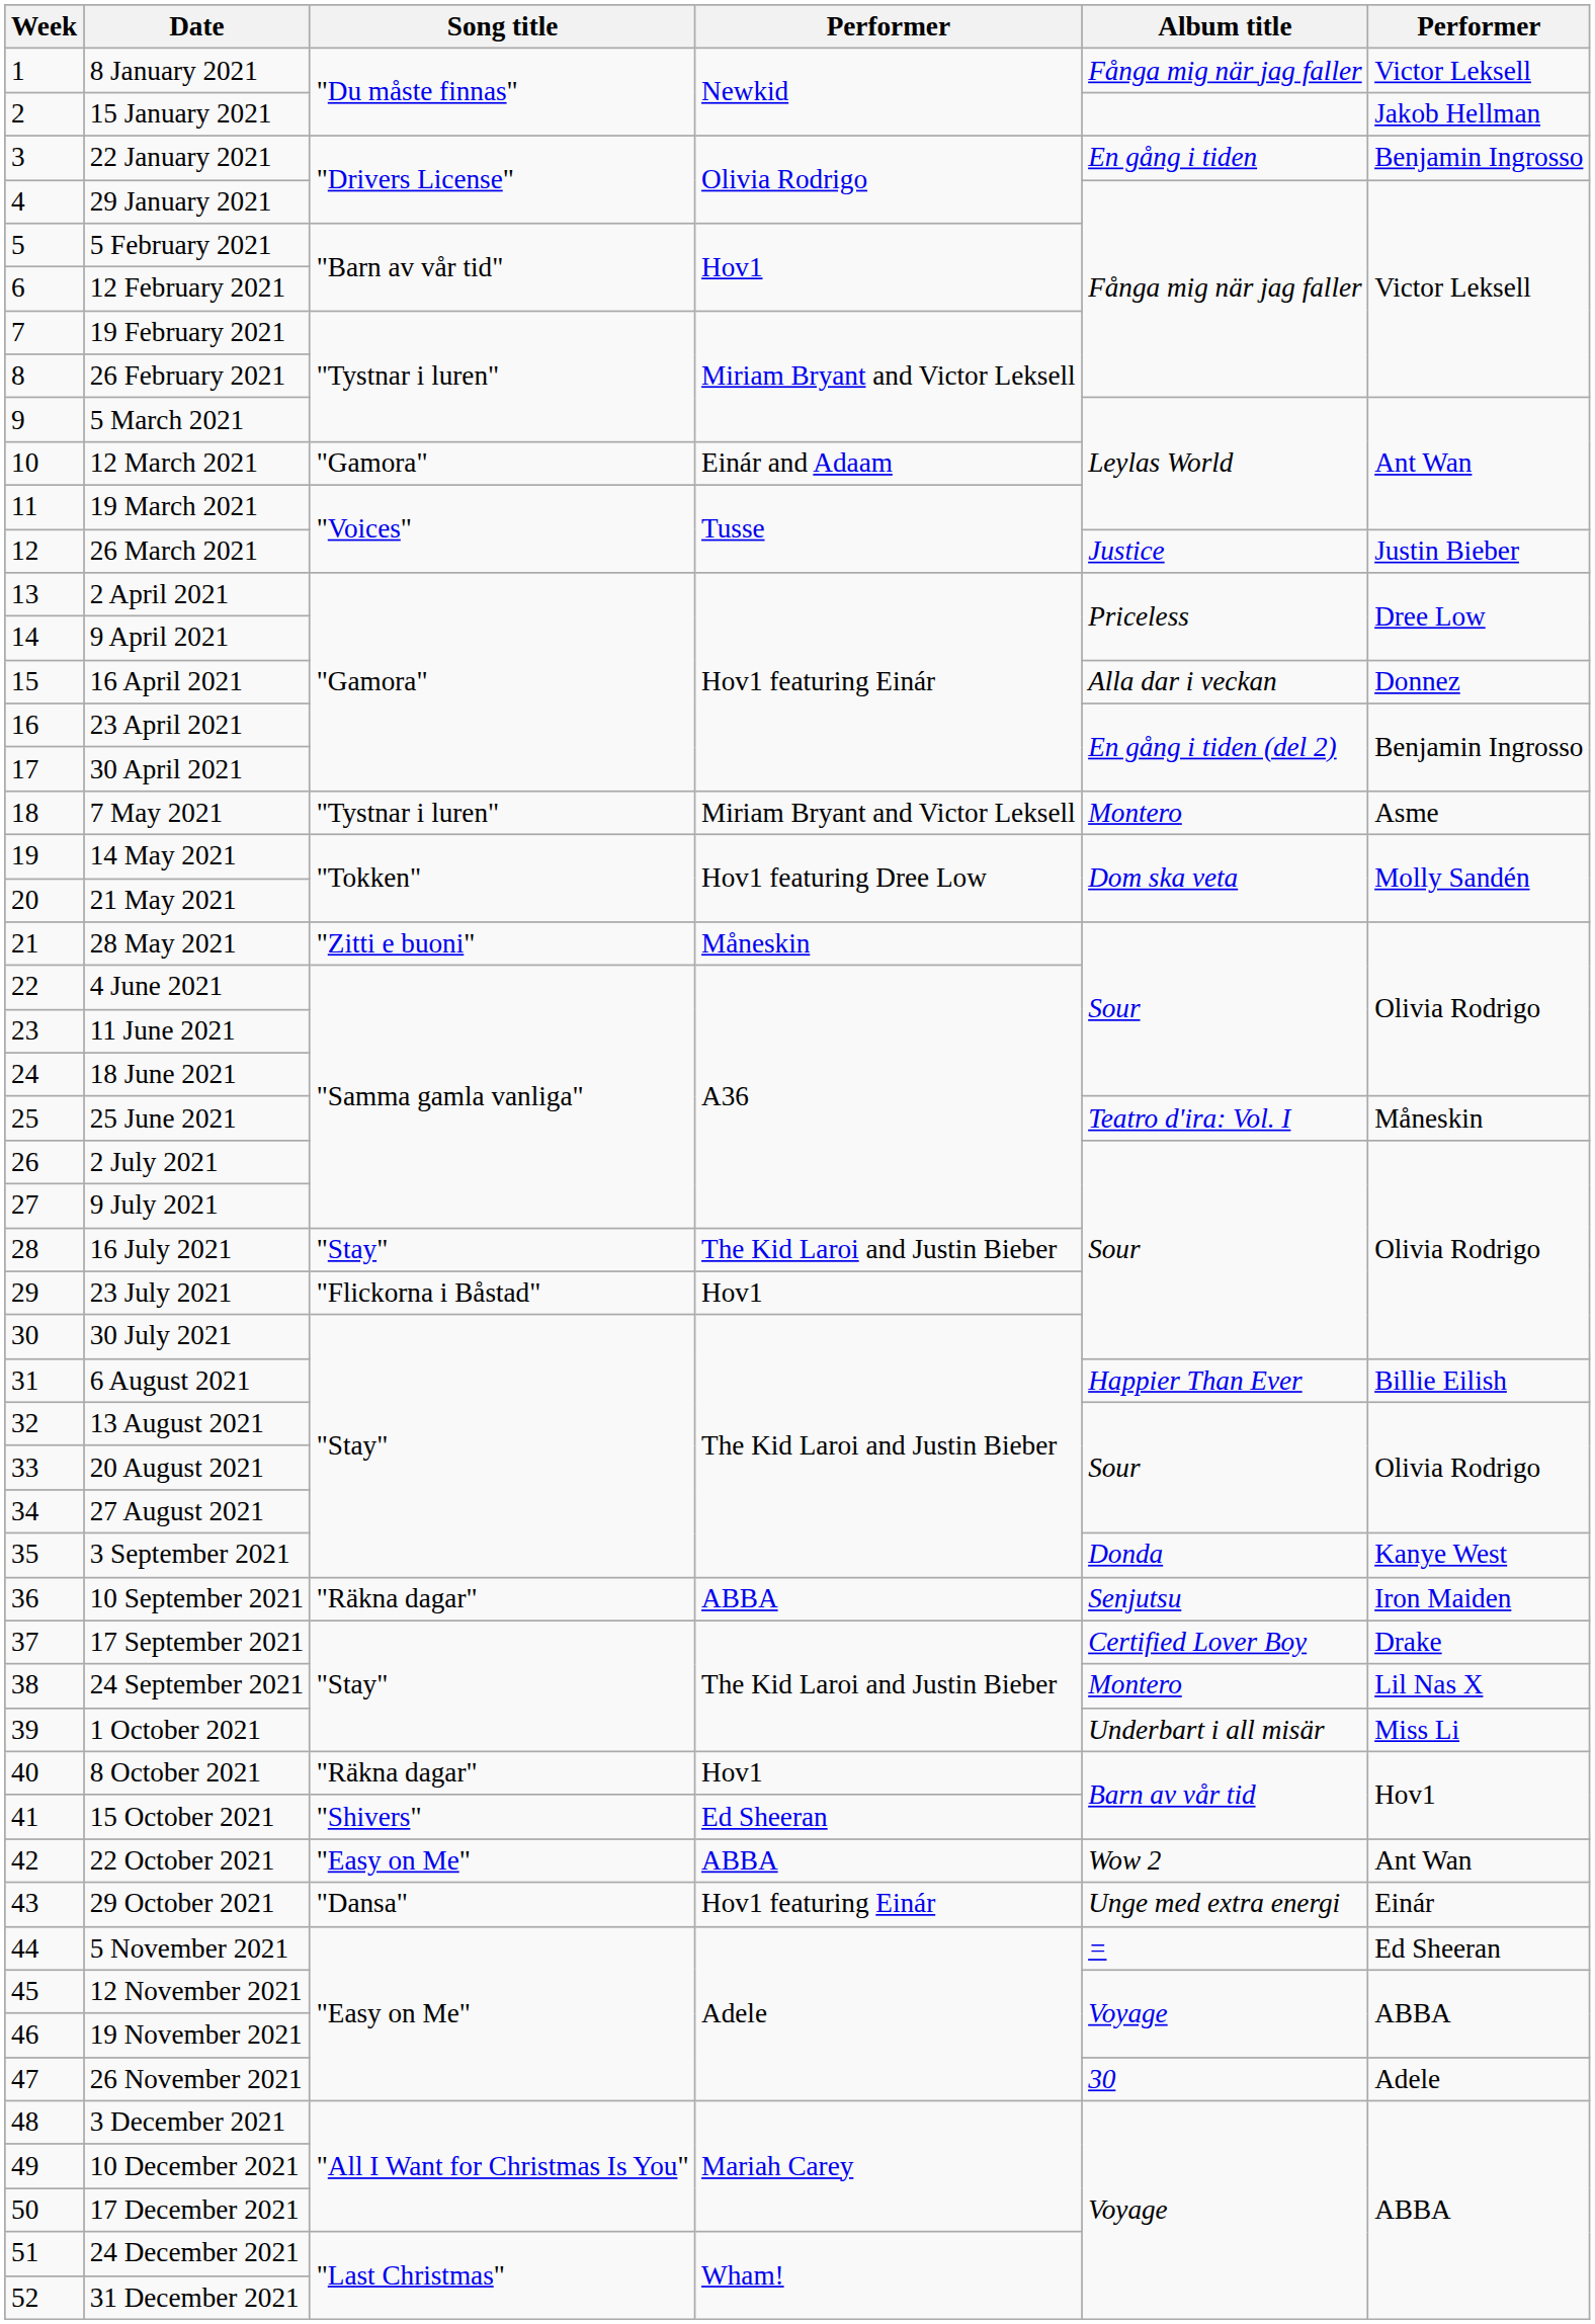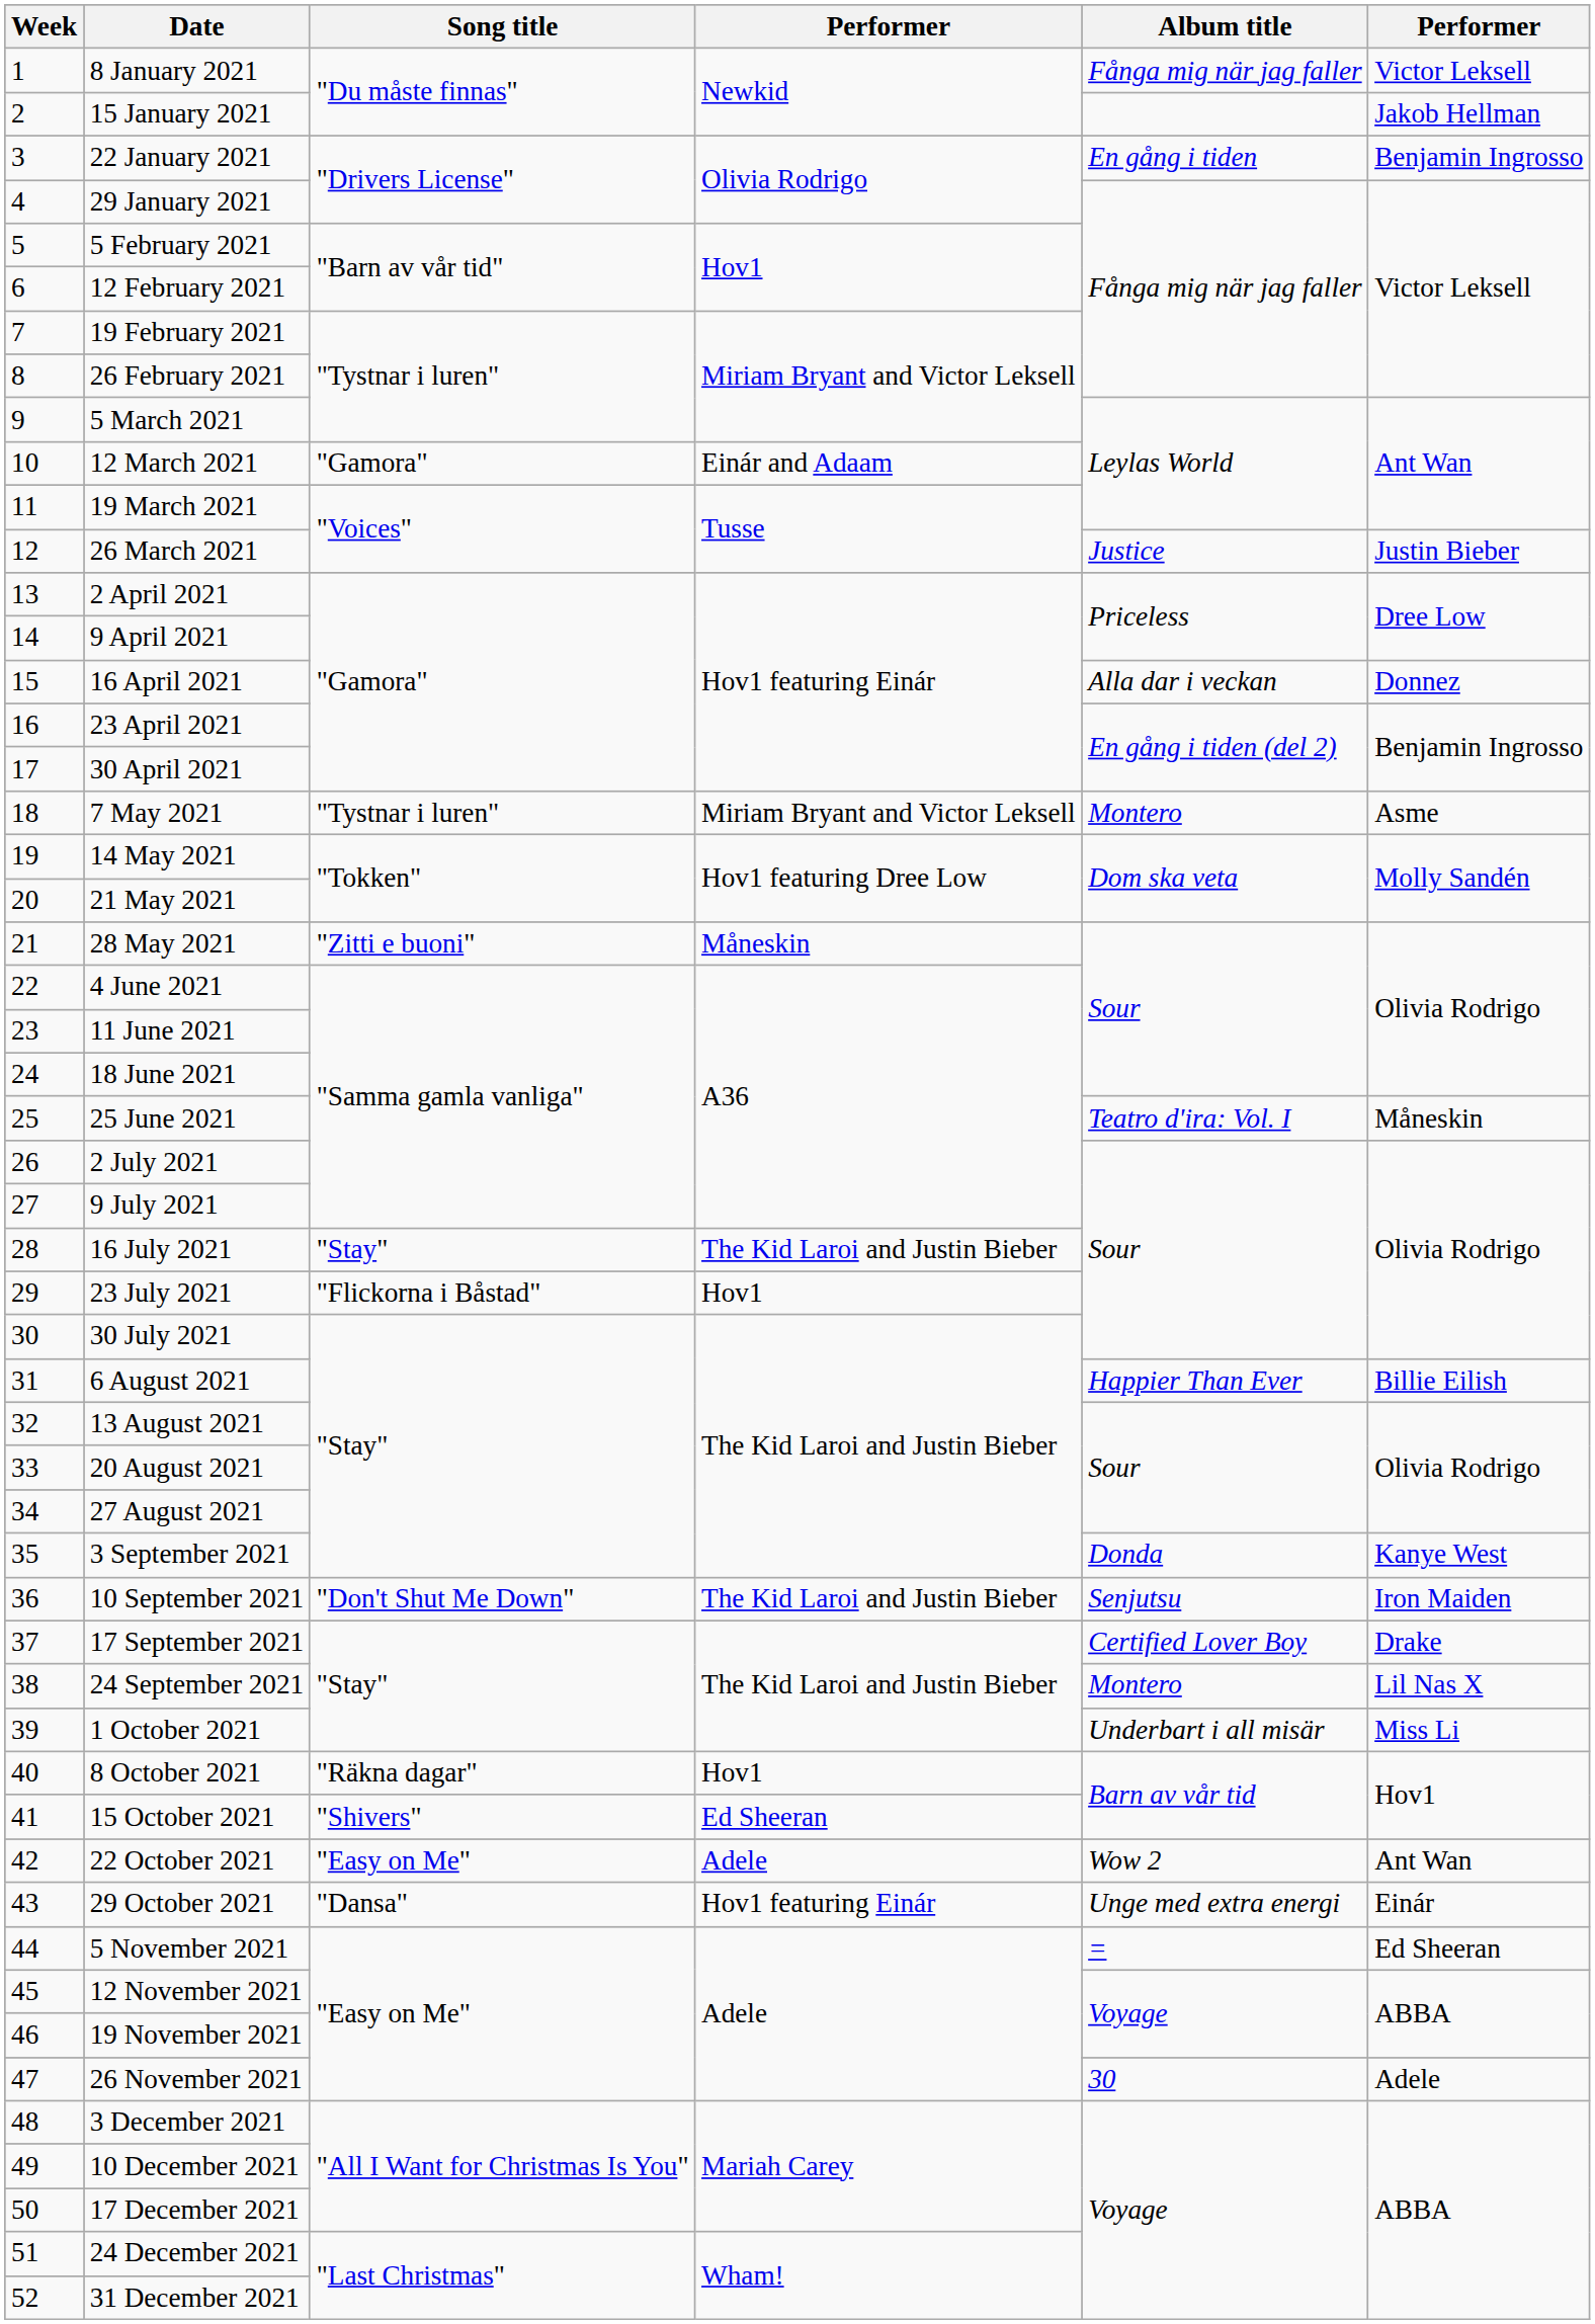 <table class="wikitable">
 <tr>
 <th>Week</th>
 <th>Date</th>
 <th>Song title</th>
 <th>Performer</th>
 <th>Album title</th>
 <th>Performer</th>
 </tr>
 <tr>
 <td>1</td>
 <td>8 January 2021</td>
 <td rowspan="2">"<a href='#'>Du måste finnas</a>"</td>
 <td rowspan="2"><a href='#'>Newkid</a></td>
 <td><em><a href='#'>Fånga mig när jag faller</a></em></td>
 <td><a href='#'>Victor Leksell</a></td>
 </tr>
 <tr>
 <td>2</td>
 <td>15 January 2021</td>
 <td><em></em></td>
 <td><a href='#'>Jakob Hellman</a></td>
 </tr>
 <tr>
 <td>3</td>
 <td>22 January 2021</td>
 <td rowspan="2">"<a href='#'>Drivers License</a>"</td>
 <td rowspan="2"><a href='#'>Olivia Rodrigo</a></td>
 <td><em><a href='#'>En gång i tiden</a></em></td>
 <td><a href='#'>Benjamin Ingrosso</a></td>
 </tr>
 <tr>
 <td>4</td>
 <td>29 January 2021</td>
 <td rowspan="5"><em>Fånga mig när jag faller</em></td>
 <td rowspan="5">Victor Leksell</td>
 </tr>
 <tr>
 <td>5</td>
 <td>5 February 2021</td>
 <td rowspan="2">"Barn av vår tid"</td>
 <td rowspan="2"><a href='#'>Hov1</a></td>
 </tr>
 <tr>
 <td>6</td>
 <td>12 February 2021</td>
 </tr>
 <tr>
 <td>7</td>
 <td>19 February 2021</td>
 <td rowspan="3">"Tystnar i luren"</td>
 <td rowspan="3"><a href='#'>Miriam Bryant</a> and Victor Leksell</td>
 </tr>
 <tr>
 <td>8</td>
 <td>26 February 2021</td>
 </tr>
 <tr>
 <td>9</td>
 <td>5 March 2021</td>
 <td rowspan="3"><em>Leylas World</em></td>
 <td rowspan="3"><a href='#'>Ant Wan</a></td>
 </tr>
 <tr>
 <td>10</td>
 <td>12 March 2021</td>
 <td>"Gamora"</td>
 <td>Einár and <a href='#'>Adaam</a></td>
 </tr>
 <tr>
 <td>11</td>
 <td>19 March 2021</td>
 <td rowspan="2">"<a href='#'>Voices</a>"</td>
 <td rowspan="2"><a href='#'>Tusse</a></td>
 </tr>
 <tr>
 <td>12</td>
 <td>26 March 2021</td>
 <td><em><a href='#'>Justice</a></em></td>
 <td><a href='#'>Justin Bieber</a></td>
 </tr>
 <tr>
 <td>13</td>
 <td>2 April 2021</td>
 <td rowspan="5">"Gamora"</td>
 <td rowspan="5">Hov1 featuring Einár</td>
 <td rowspan="2"><em>Priceless</em></td>
 <td rowspan="2"><a href='#'>Dree Low</a></td>
 </tr>
 <tr>
 <td>14</td>
 <td>9 April 2021</td>
 </tr>
 <tr>
 <td>15</td>
 <td>16 April 2021</td>
 <td><em>Alla dar i veckan</em></td>
 <td><a href='#'>Donnez</a></td>
 </tr>
 <tr>
 <td>16</td>
 <td>23 April 2021</td>
 <td rowspan="2"><em><a href='#'>En gång i tiden (del 2)</a></em></td>
 <td rowspan="2">Benjamin Ingrosso</td>
 </tr>
 <tr>
 <td>17</td>
 <td>30 April 2021</td>
 </tr>
 <tr>
 <td>18</td>
 <td>7 May 2021</td>
 <td>"Tystnar i luren"</td>
 <td>Miriam Bryant and Victor Leksell</td>
 <td><em><a href='#'>Montero</a></em></td>
 <td>Asme</td>
 </tr>
 <tr>
 <td>19</td>
 <td>14 May 2021</td>
 <td rowspan="2">"Tokken"</td>
 <td rowspan="2">Hov1 featuring Dree Low</td>
 <td rowspan="2"><em><a href='#'>Dom ska veta</a></em></td>
 <td rowspan="2"><a href='#'>Molly Sandén</a></td>
 </tr>
 <tr>
 <td>20</td>
 <td>21 May 2021</td>
 </tr>
 <tr>
 <td>21</td>
 <td>28 May 2021</td>
 <td>"<a href='#'>Zitti e buoni</a>"</td>
 <td><a href='#'>Måneskin</a></td>
 <td rowspan="4"><em><a href='#'>Sour</a></em></td>
 <td rowspan="4">Olivia Rodrigo</td>
 </tr>
 <tr>
 <td>22</td>
 <td>4 June 2021</td>
 <td rowspan="6">"Samma gamla vanliga"</td>
 <td rowspan="6">A36</td>
 </tr>
 <tr>
 <td>23</td>
 <td>11 June 2021</td>
 </tr>
 <tr>
 <td>24</td>
 <td>18 June 2021</td>
 </tr>
 <tr>
 <td>25</td>
 <td>25 June 2021</td>
 <td><em><a href='#'>Teatro d'ira: Vol. I</a></em></td>
 <td>Måneskin</td>
 </tr>
 <tr>
 <td>26</td>
 <td>2 July 2021</td>
 <td rowspan="5"><em>Sour</em></td>
 <td rowspan="5">Olivia Rodrigo</td>
 </tr>
 <tr>
 <td>27</td>
 <td>9 July 2021</td>
 </tr>
 <tr>
 <td>28</td>
 <td>16 July 2021</td>
 <td>"<a href='#'>Stay</a>"</td>
 <td><a href='#'>The Kid Laroi</a> and Justin Bieber</td>
 </tr>
 <tr>
 <td>29</td>
 <td>23 July 2021</td>
 <td>"Flickorna i Båstad"</td>
 <td>Hov1</td>
 </tr>
 <tr>
 <td>30</td>
 <td>30 July 2021</td>
 <td rowspan="6">"Stay"</td>
 <td rowspan="6">The Kid Laroi and Justin Bieber</td>
 </tr>
 <tr>
 <td>31</td>
 <td>6 August 2021</td>
 <td><em><a href='#'>Happier Than Ever</a></em></td>
 <td><a href='#'>Billie Eilish</a></td>
 </tr>
 <tr>
 <td>32</td>
 <td>13 August 2021</td>
 <td rowspan="3"><em>Sour</em></td>
 <td rowspan="3">Olivia Rodrigo</td>
 </tr>
 <tr>
 <td>33</td>
 <td>20 August 2021</td>
 </tr>
 <tr>
 <td>34</td>
 <td>27 August 2021</td>
 </tr>
 <tr>
 <td>35</td>
 <td>3 September 2021</td>
 <td><em><a href='#'>Donda</a></em></td>
 <td><a href='#'>Kanye West</a></td>
 </tr>
 <tr>
 <td>36</td>
 <td>10 September 2021</td>
-<td>"Räkna dagar"</td>
-<td><a href='#'>ABBA</a></td>
+<td>"<a href='#'>Don't Shut Me Down</a>"</td>
+<td><a href='#'>The Kid Laroi</a> and Justin Bieber</td>
 <td><em><a href='#'>Senjutsu</a></em></td>
 <td><a href='#'>Iron Maiden</a></td>
 </tr>
 <tr>
 <td>37</td>
 <td>17 September 2021</td>
 <td rowspan="3">"Stay"</td>
 <td rowspan="3">The Kid Laroi and Justin Bieber</td>
 <td><em><a href='#'>Certified Lover Boy</a></em></td>
 <td><a href='#'>Drake</a></td>
 </tr>
 <tr>
 <td>38</td>
 <td>24 September 2021</td>
 <td><em><a href='#'>Montero</a></em></td>
 <td><a href='#'>Lil Nas X</a></td>
 </tr>
 <tr>
 <td>39</td>
 <td>1 October 2021</td>
 <td><em>Underbart i all misär</em></td>
 <td><a href='#'>Miss Li</a></td>
 </tr>
 <tr>
 <td>40</td>
 <td>8 October 2021</td>
 <td>"Räkna dagar"</td>
 <td>Hov1</td>
 <td rowspan="2"><em><a href='#'>Barn av vår tid</a></em></td>
 <td rowspan="2">Hov1</td>
 </tr>
 <tr>
 <td>41</td>
 <td>15 October 2021</td>
 <td>"<a href='#'>Shivers</a>"</td>
 <td><a href='#'>Ed Sheeran</a></td>
 </tr>
 <tr>
 <td>42</td>
 <td>22 October 2021</td>
 <td>"<a href='#'>Easy on Me</a>"</td>
-<td><a href='#'>ABBA</a></td>
+<td><a href='#'>Adele</a></td>
 <td><em>Wow 2</em></td>
 <td>Ant Wan</td>
 </tr>
 <tr>
 <td>43</td>
 <td>29 October 2021</td>
 <td>"Dansa"</td>
 <td>Hov1 featuring <a href='#'>Einár</a></td>
 <td><em>Unge med extra energi</em></td>
 <td>Einár</td>
 </tr>
 <tr>
 <td>44</td>
 <td>5 November 2021</td>
 <td rowspan="4">"Easy on Me"</td>
 <td rowspan="4">Adele</td>
 <td><em><a href='#'>=</a></em></td>
 <td>Ed Sheeran</td>
 </tr>
 <tr>
 <td>45</td>
 <td>12 November 2021</td>
 <td rowspan="2"><em><a href='#'>Voyage</a></em></td>
 <td rowspan="2">ABBA</td>
 </tr>
 <tr>
 <td>46</td>
 <td>19 November 2021</td>
 </tr>
 <tr>
 <td>47</td>
 <td>26 November 2021</td>
 <td><em><a href='#'>30</a></em></td>
 <td>Adele</td>
 </tr>
 <tr>
 <td>48</td>
 <td>3 December 2021</td>
 <td rowspan="3">"<a href='#'>All I Want for Christmas Is You</a>"</td>
 <td rowspan="3"><a href='#'>Mariah Carey</a></td>
 <td rowspan="5"><em>Voyage</em></td>
 <td rowspan="5">ABBA</td>
 </tr>
 <tr>
 <td>49</td>
 <td>10 December 2021</td>
 </tr>
 <tr>
 <td>50</td>
 <td>17 December 2021</td>
 </tr>
 <tr>
 <td>51</td>
 <td>24 December 2021</td>
 <td rowspan="2">"<a href='#'>Last Christmas</a>"</td>
 <td rowspan="2"><a href='#'>Wham!</a></td>
 </tr>
 <tr>
 <td>52</td>
 <td>31 December 2021</td>
 </tr>
 </table>
